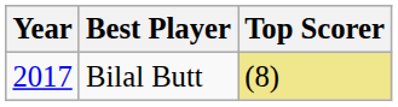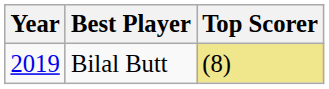 <table class="wikitable">
 <tr>
 <th>Year</th>
 <th>Best Player</th>
 <th>Top Scorer</th>
 </tr>
 <tr>
-<td><a href='#'>2017</a></td>
+<td><a href='#'>2019</a></td>
 <td> Bilal Butt</td>
 <td style="background: khaki;">  (8)</td>
 </tr>
 </table>
